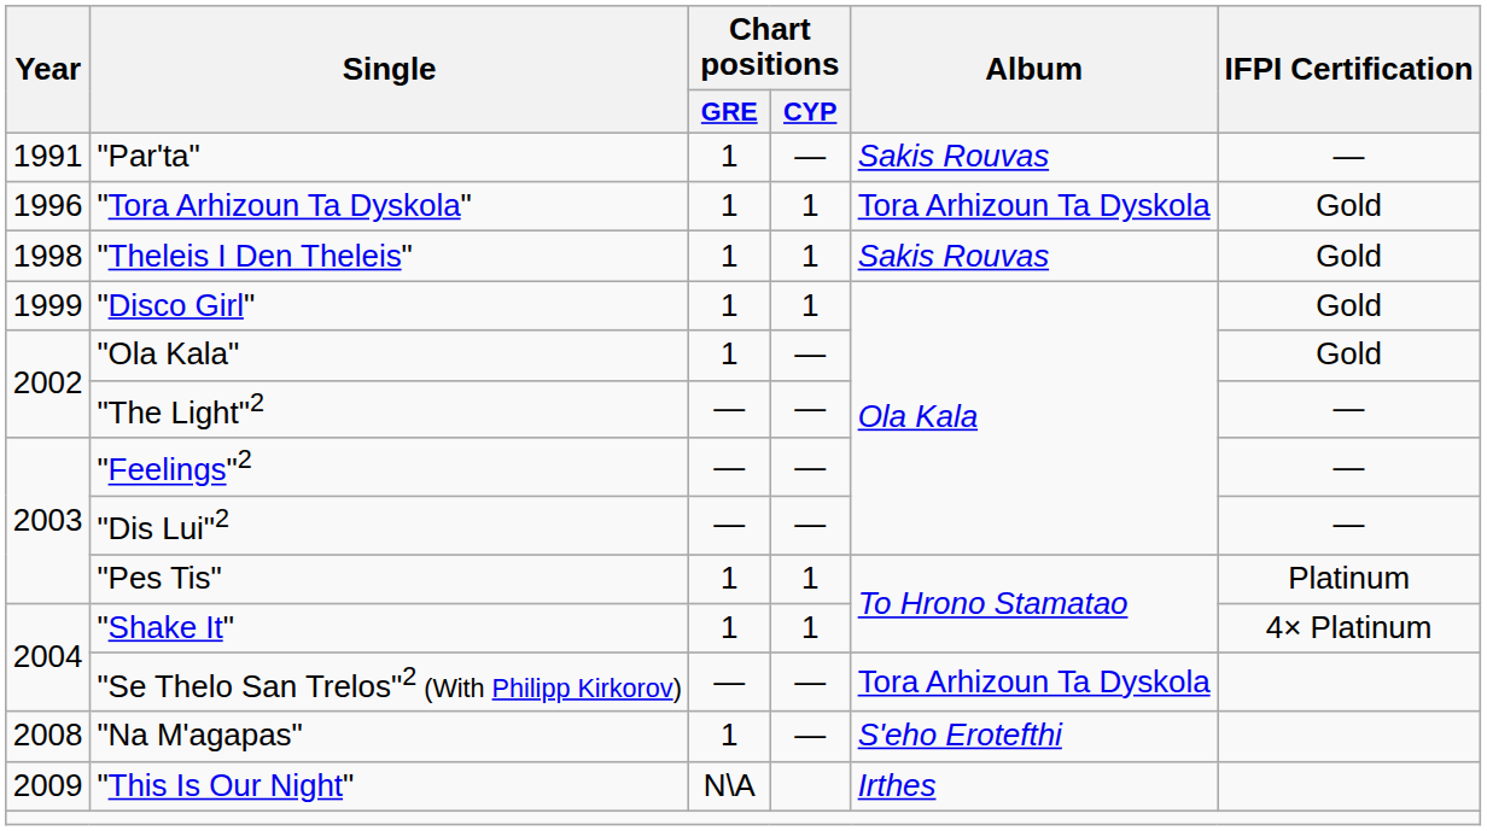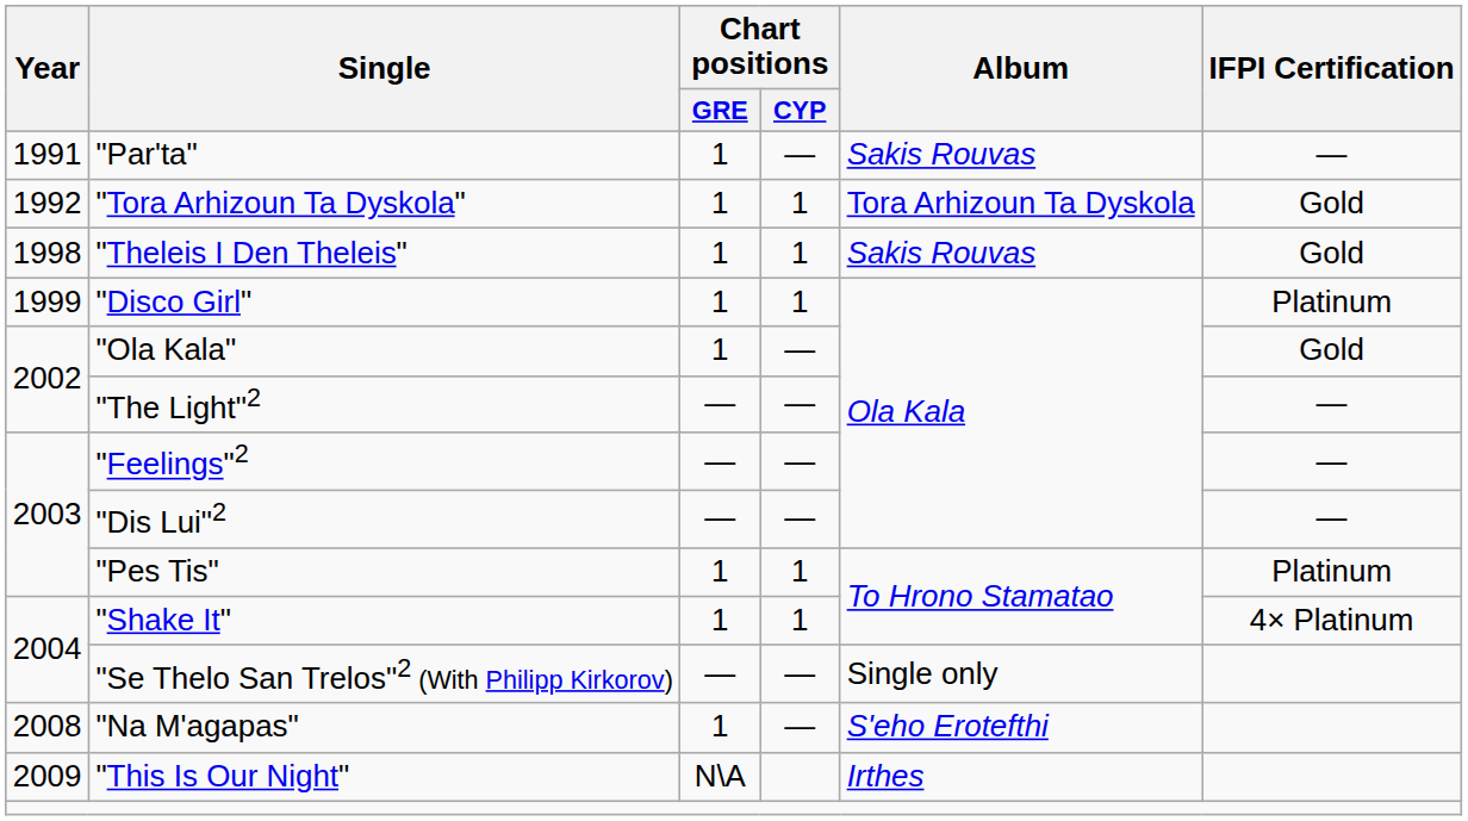 <table class="wikitable" style="text-align:center;">
 <tr>
 <th rowspan="2">Year</th>
 <th rowspan="2">Single</th>
 <th colspan="2">Chart positions</th>
 <th rowspan="2">Album</th>
 <th rowspan="2">IFPI Certification</th>
 </tr>
 <tr style="font-size:smaller;">
 <th style="width:35px;"><a href='#'>GRE</a></th>
 <th style="width:35px;"><a href='#'>CYP</a></th>
 </tr>
 <tr>
 <td>1991</td>
 <td style="text-align:left;">"Par'ta"</td>
 <td>1</td>
 <td>—</td>
 <td style="text-align:left;"><em><a href='#'>Sakis Rouvas</a></em></td>
 <td>—</td>
 </tr>
 <tr>
-<td>1996</td>
+<td>1992</td>
 <td style="text-align:left;">"<a href='#'>Tora Arhizoun Ta Dyskola</a>"</td>
 <td>1</td>
 <td>1</td>
 <td style="text-align:left;"><a href='#'>Tora Arhizoun Ta Dyskola</a></td>
 <td>Gold</td>
 </tr>
 <tr>
 <td>1998</td>
 <td style="text-align:left;">"<a href='#'>Theleis I Den Theleis</a>"</td>
 <td>1</td>
 <td>1</td>
 <td style="text-align:left;"><em><a href='#'>Sakis Rouvas</a></em></td>
 <td>Gold</td>
 </tr>
 <tr>
 <td>1999</td>
 <td style="text-align:left;">"<a href='#'>Disco Girl</a>"</td>
 <td>1</td>
 <td>1</td>
 <td style="text-align:left;" rowspan="5"><em><a href='#'>Ola Kala</a></em></td>
-<td>Gold</td>
+<td>Platinum</td>
 </tr>
 <tr>
 <td rowspan="2">2002</td>
 <td style="text-align:left;">"Ola Kala"</td>
 <td>1</td>
 <td>—</td>
 <td>Gold</td>
 </tr>
 <tr>
 <td style="text-align:left;">"The Light"<sup>2</sup></td>
 <td>—</td>
 <td>—</td>
 <td>—</td>
 </tr>
 <tr>
 <td rowspan="3">2003</td>
 <td style="text-align:left;">"<a href='#'>Feelings</a>"<sup>2</sup></td>
 <td>—</td>
 <td>—</td>
 <td>—</td>
 </tr>
 <tr>
 <td style="text-align:left;">"Dis Lui"<sup>2</sup></td>
 <td>—</td>
 <td>—</td>
 <td>—</td>
 </tr>
 <tr>
 <td style="text-align:left;">"Pes Tis"</td>
 <td>1</td>
 <td>1</td>
 <td style="text-align:left;" rowspan="2"><em><a href='#'>To Hrono Stamatao</a></em></td>
 <td>Platinum</td>
 </tr>
 <tr>
 <td rowspan="2">2004</td>
 <td style="text-align:left;">"<a href='#'>Shake It</a>"</td>
 <td>1</td>
 <td>1</td>
 <td>4× Platinum</td>
 </tr>
 <tr>
 <td style="text-align:left;">"Se Thelo San Trelos"<sup>2</sup><small> (With <a href='#'>Philipp Kirkorov</a>)</small></td>
 <td>—</td>
 <td>—</td>
-<td style="text-align:left;"><a href='#'>Tora Arhizoun Ta Dyskola</a></td>
+<td style="text-align:left;">Single only</td>
 <td></td>
 </tr>
 <tr>
 <td>2008</td>
 <td style="text-align:left;">"Na M'agapas"</td>
 <td>1</td>
 <td>—</td>
 <td style="text-align:left;"><em><a href='#'>S'eho Erotefthi</a></em></td>
 <td></td>
 </tr>
 <tr>
 <td>2009</td>
 <td style="text-align:left;">"<a href='#'>This Is Our Night</a>"</td>
 <td>N\A</td>
 <td></td>
 <td style="text-align:left;"><em><a href='#'>Irthes</a></em></td>
 <td></td>
 </tr>
 <tr>
 <td style="text-align:center;" colspan="25"></td>
 </tr>
 </table>
